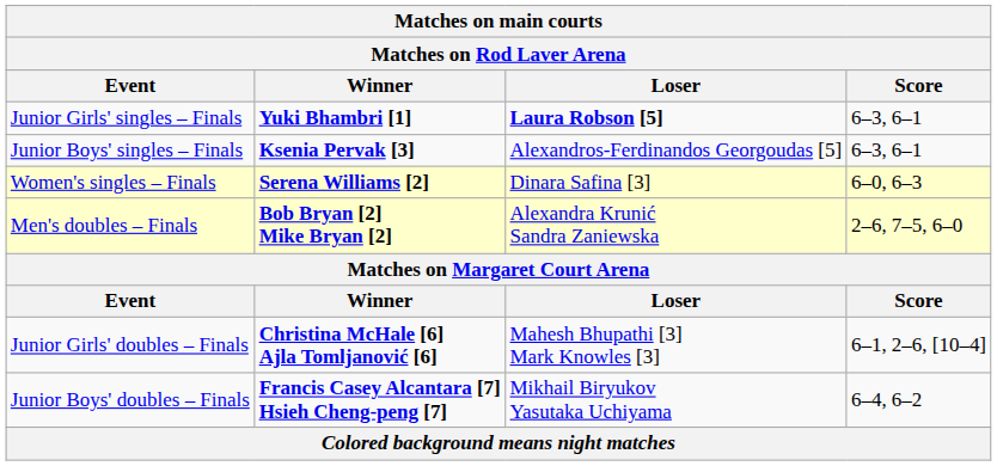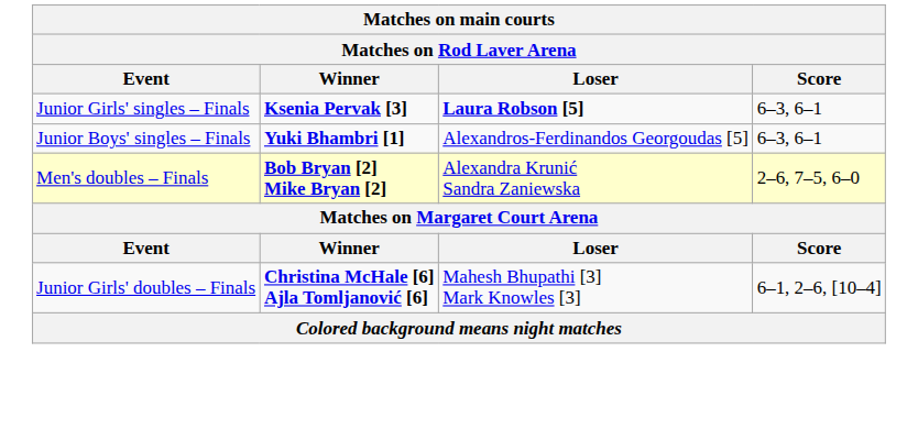 <table class="wikitable collapsible uncollapsed" style="margin:auto;">
 <tr>
 <th colspan=4 style="white-space:nowrap;">Matches on main courts</th>
 </tr>
 <tr>
 <th colspan=4><strong>Matches on <a href='#'>Rod Laver Arena</a></strong></th>
 </tr>
 <tr>
 <th>Event</th>
 <th>Winner</th>
 <th>Loser</th>
 <th>Score</th>
 </tr>
 <tr align=left>
 <td><a href='#'>Junior Girls' singles – Finals</a></td>
-<td> <strong><a href='#'>Yuki Bhambri</a> [1]</strong></td>
+<td> <strong><a href='#'>Ksenia Pervak</a> [3]</strong></td>
 <td><strong> <a href='#'>Laura Robson</a> [5]</strong></td>
 <td>6–3, 6–1</td>
 </tr>
 <tr align=left>
 <td><a href='#'>Junior Boys' singles – Finals</a></td>
-<td> <strong><a href='#'>Ksenia Pervak</a> [3]</strong></td>
+<td> <strong><a href='#'>Yuki Bhambri</a> [1]</strong></td>
 <td> <a href='#'>Alexandros-Ferdinandos Georgoudas</a> [5]</td>
 <td>6–3, 6–1</td>
-</tr>
-<tr align=left bgcolor="#FFFFCC">
-<td><a href='#'>Women's singles – Finals</a></td>
-<td> <strong><a href='#'>Serena Williams</a> [2]</strong></td>
-<td> <a href='#'>Dinara Safina</a> [3]</td>
-<td>6–0, 6–3</td>
 </tr>
 <tr align=left bgcolor="#FFFFCC">
 <td><a href='#'>Men's doubles – Finals</a></td>
 <td> <strong><a href='#'>Bob Bryan</a> [2] <br>  <a href='#'>Mike Bryan</a> [2]</strong></td>
 <td> <a href='#'>Alexandra Krunić</a> <br>  <a href='#'>Sandra Zaniewska</a></td>
 <td>2–6, 7–5, 6–0</td>
 </tr>
 <tr>
 <th colspan=4><strong>Matches on <a href='#'>Margaret Court Arena</a></strong></th>
 </tr>
 <tr>
 <th>Event</th>
 <th>Winner</th>
 <th>Loser</th>
 <th>Score</th>
 </tr>
 <tr align=left>
 <td><a href='#'>Junior Girls' doubles – Finals</a></td>
 <td> <strong><a href='#'>Christina McHale</a> [6] <br>  <a href='#'>Ajla Tomljanović</a> [6]</strong></td>
 <td> <a href='#'>Mahesh Bhupathi</a> [3] <br>  <a href='#'>Mark Knowles</a> [3]</td>
 <td>6–1, 2–6, [10–4]</td>
 </tr>
-<tr align=left>
-<td><a href='#'>Junior Boys' doubles – Finals</a></td>
-<td> <strong><a href='#'>Francis Casey Alcantara</a> [7] <br>  <a href='#'>Hsieh Cheng-peng</a> [7]</strong></td>
-<td> <a href='#'>Mikhail Biryukov</a>  <br>  <a href='#'>Yasutaka Uchiyama</a></td>
-<td>6–4, 6–2</td>
-</tr>
 <tr>
 <th colspan=4><em>Colored background means night matches</em></th>
 </tr>
 </table>
